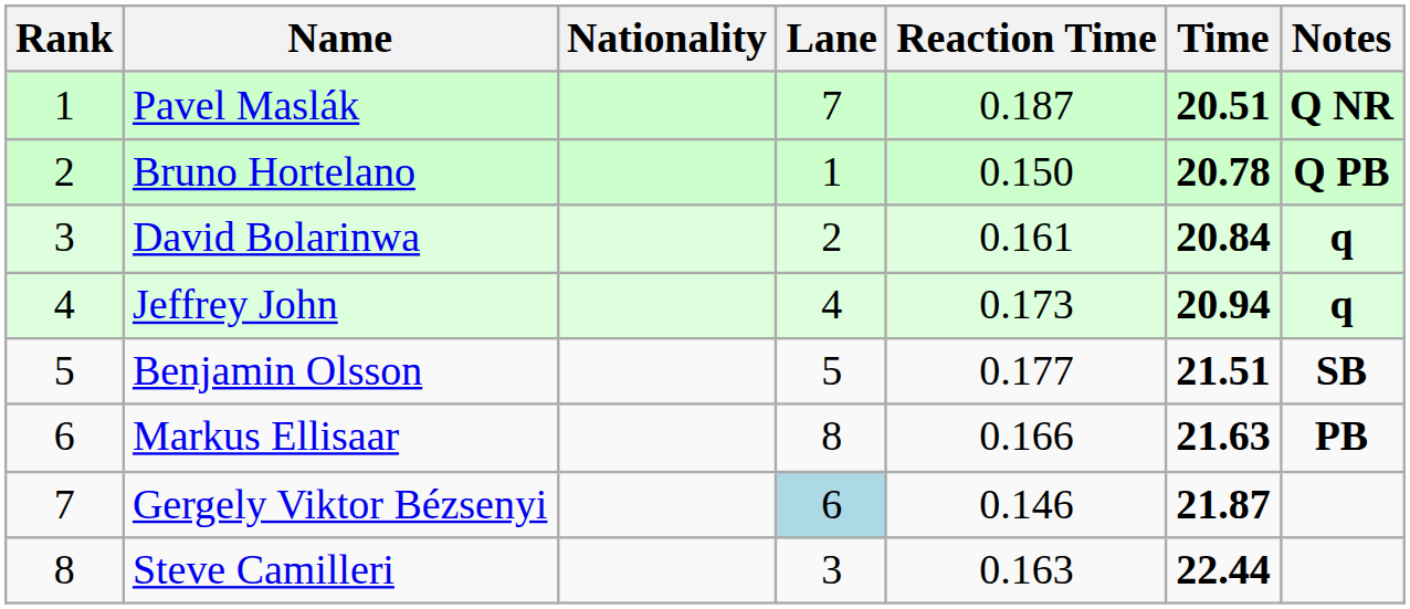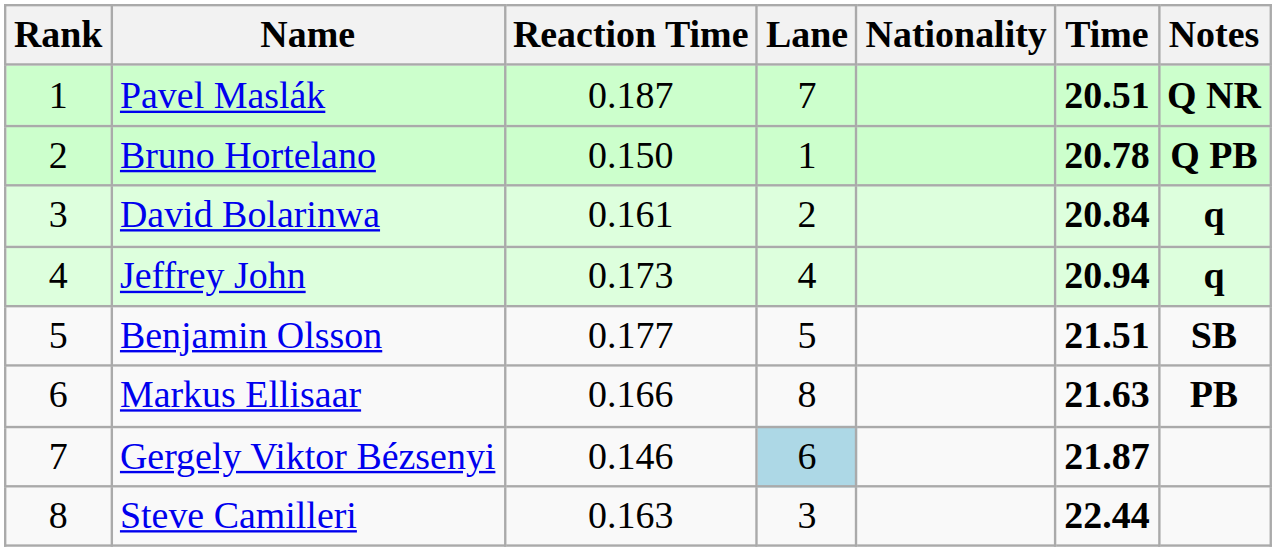 <table class="wikitable sortable" style="text-align:center">
 <tr>
 <th>Rank</th>
 <th>Name</th>
+<th>Reaction Time</th>
+<th>Lane</th>
 <th>Nationality</th>
-<th>Lane</th>
-<th>Reaction Time</th>
 <th>Time</th>
 <th>Notes</th>
 </tr>
 <tr bgcolor=ccffcc>
 <td>1</td>
 <td align=left><a href='#'>Pavel Maslák</a></td>
+<td>0.187</td>
+<td>7</td>
 <td align=left></td>
-<td>7</td>
-<td>0.187</td>
 <td><strong>20.51</strong></td>
 <td><strong>Q NR</strong></td>
 </tr>
 <tr bgcolor=ccffcc>
 <td>2</td>
 <td align=left><a href='#'>Bruno Hortelano</a></td>
+<td>0.150</td>
+<td>1</td>
 <td align=left></td>
-<td>1</td>
-<td>0.150</td>
 <td><strong>20.78</strong></td>
 <td><strong>Q PB</strong></td>
 </tr>
 <tr bgcolor=ddffdd>
 <td>3</td>
 <td align=left><a href='#'>David Bolarinwa</a></td>
+<td>0.161</td>
+<td>2</td>
 <td align=left></td>
-<td>2</td>
-<td>0.161</td>
 <td><strong>20.84</strong></td>
 <td><strong>q</strong></td>
 </tr>
 <tr bgcolor=ddffdd>
 <td>4</td>
 <td align=left><a href='#'>Jeffrey John</a></td>
+<td>0.173</td>
+<td>4</td>
 <td align=left></td>
-<td>4</td>
-<td>0.173</td>
 <td><strong>20.94</strong></td>
 <td><strong>q</strong></td>
 </tr>
 <tr>
 <td>5</td>
 <td align=left><a href='#'>Benjamin Olsson</a></td>
+<td>0.177</td>
+<td>5</td>
 <td align=left></td>
-<td>5</td>
-<td>0.177</td>
 <td><strong>21.51</strong></td>
 <td><strong>SB</strong></td>
 </tr>
 <tr>
 <td>6</td>
 <td align=left><a href='#'>Markus Ellisaar</a></td>
+<td>0.166</td>
+<td>8</td>
 <td align=left></td>
-<td>8</td>
-<td>0.166</td>
 <td><strong>21.63</strong></td>
 <td><strong>PB</strong></td>
 </tr>
 <tr>
 <td>7</td>
 <td align=left><a href='#'>Gergely Viktor Bézsenyi</a></td>
+<td>0.146</td>
+<td style="background: lightblue;">6</td>
 <td align=left></td>
-<td style="background: lightblue;">6</td>
-<td>0.146</td>
 <td><strong>21.87</strong></td>
 <td></td>
 </tr>
 <tr>
 <td>8</td>
 <td align=left><a href='#'>Steve Camilleri</a></td>
+<td>0.163</td>
+<td>3</td>
 <td align=left></td>
-<td>3</td>
-<td>0.163</td>
 <td><strong>22.44</strong></td>
 <td></td>
 </tr>
 </table>
